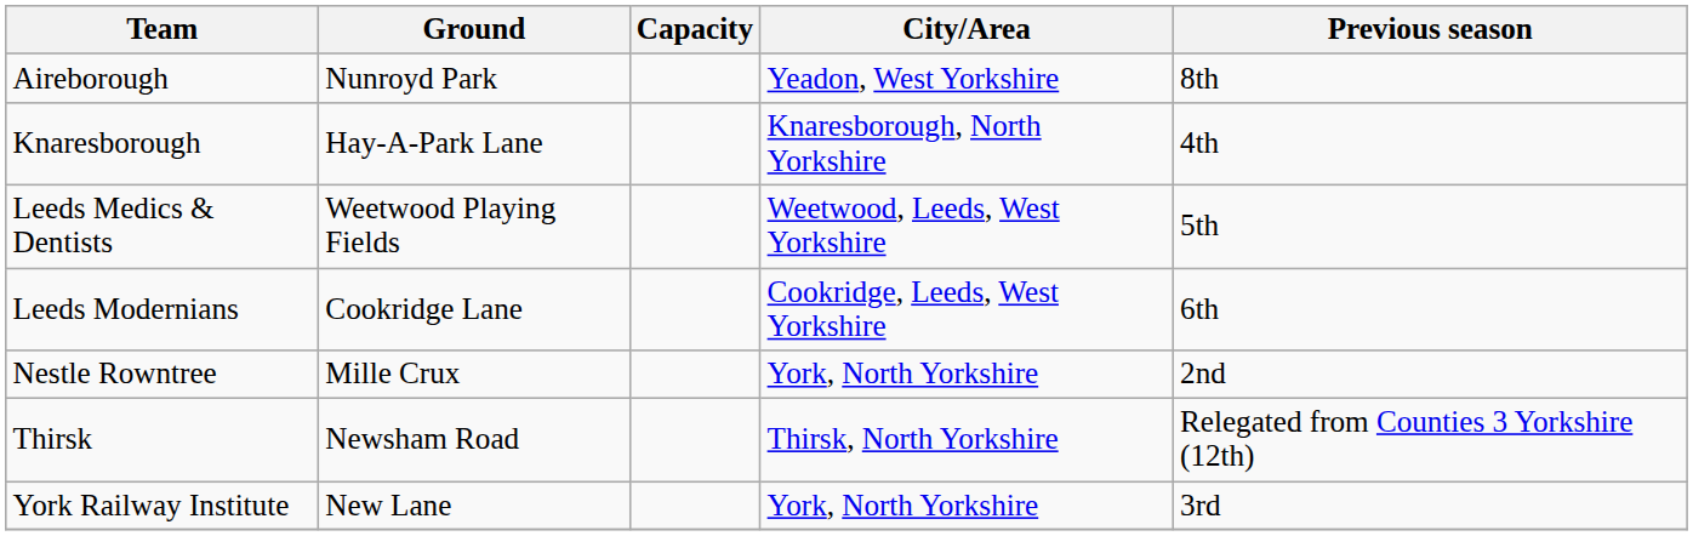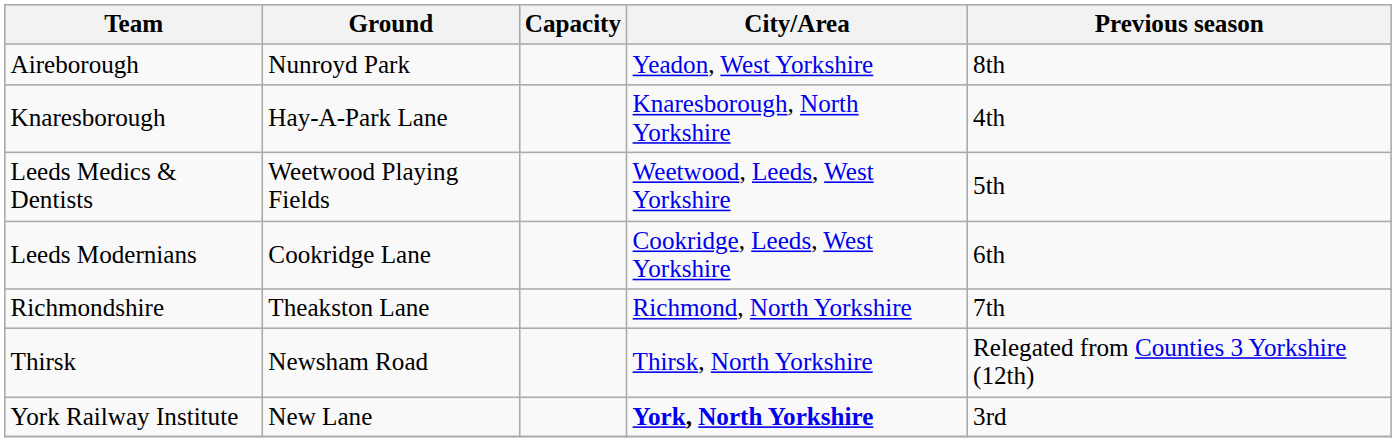 <table class="wikitable sortable" width=100%>
 <tr>
 <th>Team</th>
 <th>Ground</th>
 <th>Capacity</th>
 <th>City/Area</th>
 <th>Previous season</th>
 </tr>
 <tr>
 <td>Aireborough</td>
 <td>Nunroyd Park</td>
 <td></td>
 <td><a href='#'>Yeadon</a>, <a href='#'>West Yorkshire</a></td>
 <td>8th</td>
 </tr>
 <tr>
 <td>Knaresborough</td>
 <td>Hay-A-Park Lane</td>
 <td></td>
 <td><a href='#'>Knaresborough</a>, <a href='#'>North Yorkshire</a></td>
 <td>4th</td>
 </tr>
 <tr>
 <td>Leeds Medics & Dentists</td>
 <td>Weetwood Playing Fields</td>
 <td></td>
 <td><a href='#'>Weetwood</a>, <a href='#'>Leeds</a>, <a href='#'>West Yorkshire</a></td>
 <td>5th</td>
 </tr>
 <tr>
 <td>Leeds Modernians</td>
 <td>Cookridge Lane</td>
 <td></td>
 <td><a href='#'>Cookridge</a>, <a href='#'>Leeds</a>, <a href='#'>West Yorkshire</a></td>
 <td>6th</td>
 </tr>
 <tr>
-<td>Nestle Rowntree</td>
-<td>Mille Crux</td>
+<td>Richmondshire</td>
+<td>Theakston Lane</td>
 <td></td>
-<td><a href='#'>York</a>, <a href='#'>North Yorkshire</a></td>
-<td>2nd</td>
+<td><a href='#'>Richmond</a>, <a href='#'>North Yorkshire</a></td>
+<td>7th</td>
 </tr>
 <tr>
 <td>Thirsk</td>
 <td>Newsham Road</td>
 <td></td>
 <td><a href='#'>Thirsk</a>, <a href='#'>North Yorkshire</a></td>
 <td>Relegated from <a href='#'>Counties 3 Yorkshire</a> (12th)</td>
 </tr>
 <tr>
 <td>York Railway Institute</td>
 <td>New Lane</td>
 <td></td>
-<td><a href='#'>York</a>, <a href='#'>North Yorkshire</a></td>
+<td><strong><a href='#'>York</a>, <a href='#'>North Yorkshire</a></strong></td>
 <td>3rd</td>
 </tr>
 <tr>
 </tr>
 </table>
